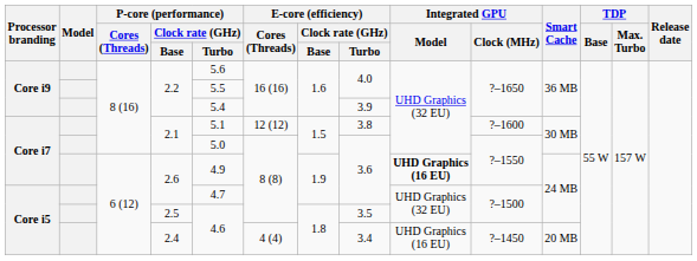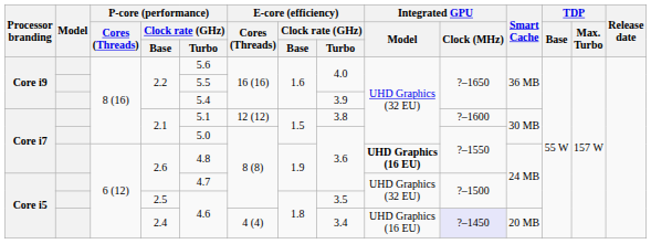 <table class="wikitable sortable nowrap" style="text-align: center;">
 <tr>
 <th class="unsortable" rowspan="3">Processor<br>branding</th>
 <th rowspan="3">Model</th>
 <th colspan="3">P-core (performance)</th>
 <th colspan="3">E-core (efficiency)</th>
 <th colspan="2">Integrated <a href='#'>GPU</a></th>
 <th class="unsortable" rowspan="3"><a href='#'>Smart<br>Cache</a></th>
 <th colspan="2"><a href='#'>TDP</a></th>
 <th rowspan="3">Release<br>date</th>
 </tr>
 <tr>
 <th class="unsortable" rowspan="2"><a href='#'>Cores</a><br>(<a href='#'>Threads</a>)</th>
 <th colspan="2"><a href='#'>Clock rate</a> (GHz)</th>
 <th class="unsortable" rowspan="2">Cores<br>(Threads)</th>
 <th colspan="2">Clock rate (GHz)</th>
 <th class="unsortable" rowspan="2">Model</th>
 <th class="unsortable" rowspan="2">Clock (MHz)</th>
 <th rowspan="2">Base</th>
 <th class="unsortable" rowspan="2">Max.<br>Turbo</th>
 </tr>
 <tr>
 <th class="unsortable">Base</th>
 <th class="unsortable">Turbo</th>
 <th class="unsortable">Base</th>
 <th class="unsortable">Turbo</th>
 </tr>
 <tr>
 <th rowspan="3">Core i9</th>
 <th style="text-align:left;" data-sort-value="sku9"></th>
 <td rowspan="5">8 (16)</td>
 <td rowspan="3">2.2</td>
 <td rowspan=1>5.6</td>
 <td rowspan="3">16 (16)</td>
 <td rowspan="3">1.6</td>
 <td rowspan="2">4.0</td>
 <td rowspan="5"><a href='#'>UHD Graphics</a><br>(32 EU)</td>
 <td rowspan="3">?–1650</td>
 <td rowspan="3">36 MB</td>
 <td rowspan="9">55 W</td>
 <td rowspan="9">157 W</td>
 <td rowspan="9"></td>
 </tr>
 <tr>
 <th style="text-align:left;" data-sort-value="sku8"></th>
 <td>5.5</td>
 </tr>
 <tr>
 <th style="text-align:left;" data-sort-value="sku7"></th>
 <td>5.4</td>
 <td>3.9</td>
 </tr>
 <tr>
 <th rowspan="3">Core i7</th>
 <th style="text-align:left;" data-sort-value="sku6"></th>
 <td rowspan="2">2.1</td>
 <td>5.1</td>
 <td>12 (12)</td>
 <td rowspan="2">1.5</td>
 <td>3.8</td>
 <td>?–1600</td>
 <td rowspan="2">30 MB</td>
 </tr>
 <tr>
 <th style="text-align:left;" data-sort-value="sku5"></th>
 <td>5.0</td>
 <td rowspan="4">8 (8)</td>
 <td rowspan="3">3.6</td>
 <td rowspan="2">?–1550</td>
 </tr>
 <tr>
 <th style="text-align:left;" data-sort-value="sku4"></th>
 <td rowspan="4">6 (12)</td>
 <td rowspan="2">2.6</td>
-<td>4.9</td>
+<td>4.8</td>
 <td rowspan="2">1.9</td>
 <td><strong>UHD Graphics<br>(16 EU)</strong></td>
 <td rowspan="3">24 MB</td>
 </tr>
 <tr>
 <th rowspan="3">Core i5</th>
 <th style="text-align:left;" data-sort-value="sku3"></th>
 <td>4.7</td>
 <td rowspan="2">UHD Graphics<br>(32 EU)</td>
 <td rowspan="2">?–1500</td>
 </tr>
 <tr>
 <th style="text-align:left;" data-sort-value="sku2"></th>
 <td>2.5</td>
 <td rowspan="2">4.6</td>
 <td rowspan="2">1.8</td>
 <td>3.5</td>
 </tr>
 <tr>
 <th style="text-align:left;" data-sort-value="sku1"></th>
 <td>2.4</td>
 <td>4 (4)</td>
 <td>3.4</td>
 <td>UHD Graphics<br>(16 EU)</td>
-<td>?–1450</td>
+<td style="background: lavender;">?–1450</td>
 <td>20 MB</td>
 </tr>
 </table>
